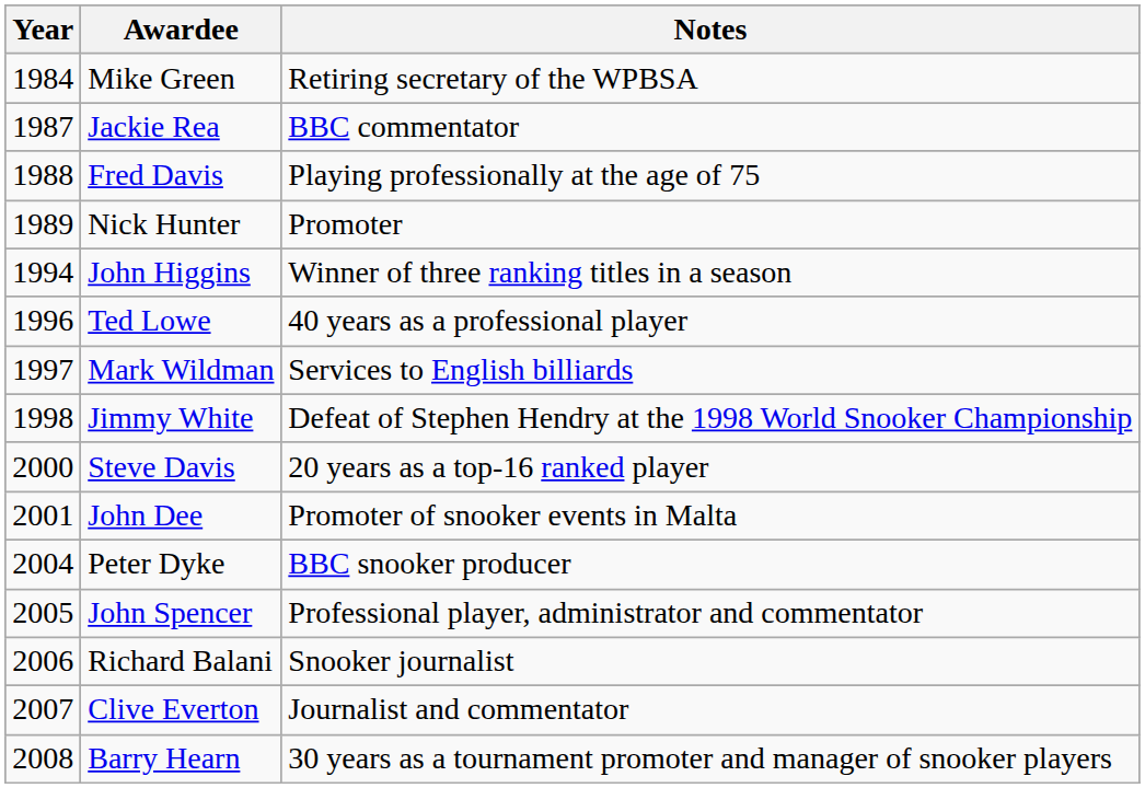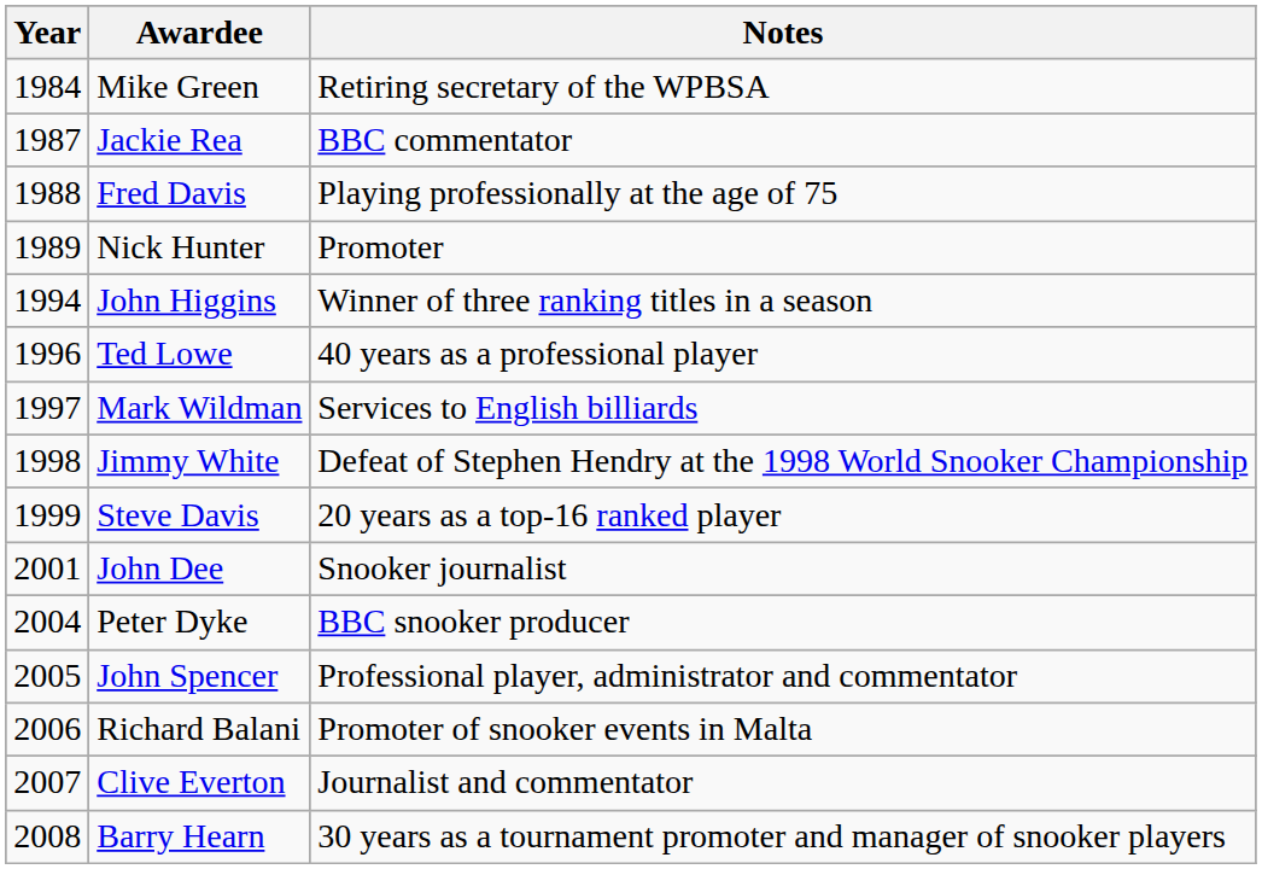 <table class="sortable wikitable plainrowheaders">
 <tr>
 <th scope="col">Year</th>
 <th scope="col">Awardee</th>
 <th scope="col">Notes</th>
 </tr>
 <tr>
 <td>1984</td>
 <td>Mike Green</td>
 <td>Retiring secretary of the WPBSA</td>
 </tr>
 <tr>
 <td>1987</td>
 <td><a href='#'>Jackie Rea</a></td>
 <td><a href='#'>BBC</a> commentator</td>
 </tr>
 <tr>
 <td>1988</td>
 <td><a href='#'>Fred Davis</a></td>
 <td>Playing professionally at the age of 75</td>
 </tr>
 <tr>
 <td>1989</td>
 <td>Nick Hunter</td>
 <td>Promoter</td>
 </tr>
 <tr>
 <td>1994</td>
 <td><a href='#'>John Higgins</a></td>
 <td>Winner of three <a href='#'>ranking</a> titles in a season</td>
 </tr>
 <tr>
 <td>1996</td>
 <td><a href='#'>Ted Lowe</a></td>
 <td>40 years as a professional player</td>
 </tr>
 <tr>
 <td>1997</td>
 <td><a href='#'>Mark Wildman</a></td>
 <td>Services to <a href='#'>English billiards</a></td>
 </tr>
 <tr>
 <td>1998</td>
 <td><a href='#'>Jimmy White</a></td>
 <td>Defeat of Stephen Hendry at the <a href='#'>1998 World Snooker Championship</a></td>
 </tr>
 <tr>
-<td>2000</td>
+<td>1999</td>
 <td><a href='#'>Steve Davis</a></td>
 <td>20 years as a top-16 <a href='#'>ranked</a> player</td>
 </tr>
 <tr>
 <td>2001</td>
 <td><a href='#'>John Dee</a></td>
-<td>Promoter of snooker events in Malta</td>
+<td>Snooker journalist</td>
 </tr>
 <tr>
 <td>2004</td>
 <td>Peter Dyke</td>
 <td><a href='#'>BBC</a> snooker producer</td>
 </tr>
 <tr>
 <td>2005</td>
 <td><a href='#'>John Spencer</a></td>
 <td>Professional player, administrator and commentator</td>
 </tr>
 <tr>
 <td>2006</td>
 <td>Richard Balani</td>
-<td>Snooker journalist</td>
+<td>Promoter of snooker events in Malta</td>
 </tr>
 <tr>
 <td>2007</td>
 <td><a href='#'>Clive Everton</a></td>
 <td>Journalist and commentator</td>
 </tr>
 <tr>
 <td>2008</td>
 <td><a href='#'>Barry Hearn</a></td>
 <td>30 years as a tournament promoter and manager of snooker players</td>
 </tr>
 </table>
